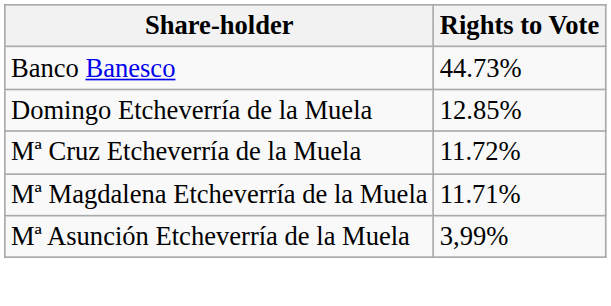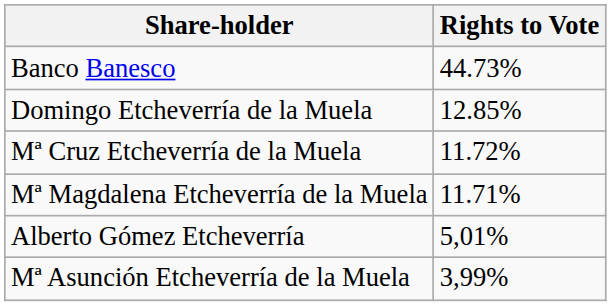 <table class="wikitable">
 <tr>
 <th>Share-holder</th>
 <th>Rights to Vote</th>
 </tr>
 <tr>
 <td>Banco <a href='#'>Banesco</a></td>
 <td>44.73%</td>
 </tr>
 <tr>
 <td>Domingo Etcheverría de la Muela</td>
 <td>12.85%</td>
 </tr>
 <tr>
 <td>Mª Cruz Etcheverría de la Muela</td>
 <td>11.72%</td>
 </tr>
 <tr>
 <td>Mª Magdalena Etcheverría de la Muela</td>
 <td>11.71%</td>
 </tr>
 <tr>
+<td>Alberto Gómez Etcheverría</td>
+<td>5,01%</td>
+</tr>
+<tr>
 <td>Mª Asunción Etcheverría de la Muela</td>
 <td>3,99%</td>
 </tr>
 </table>
